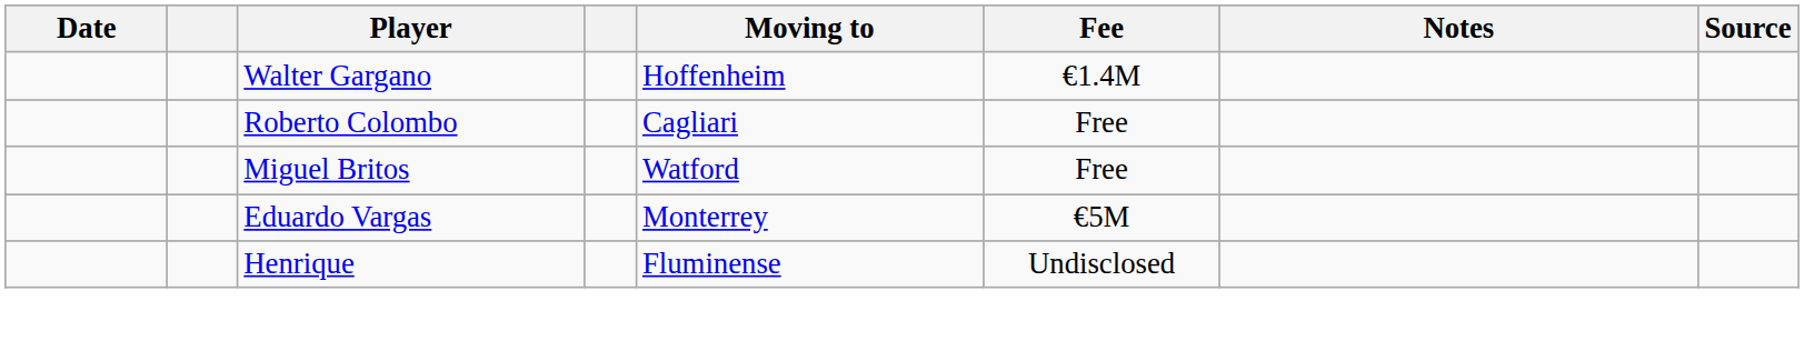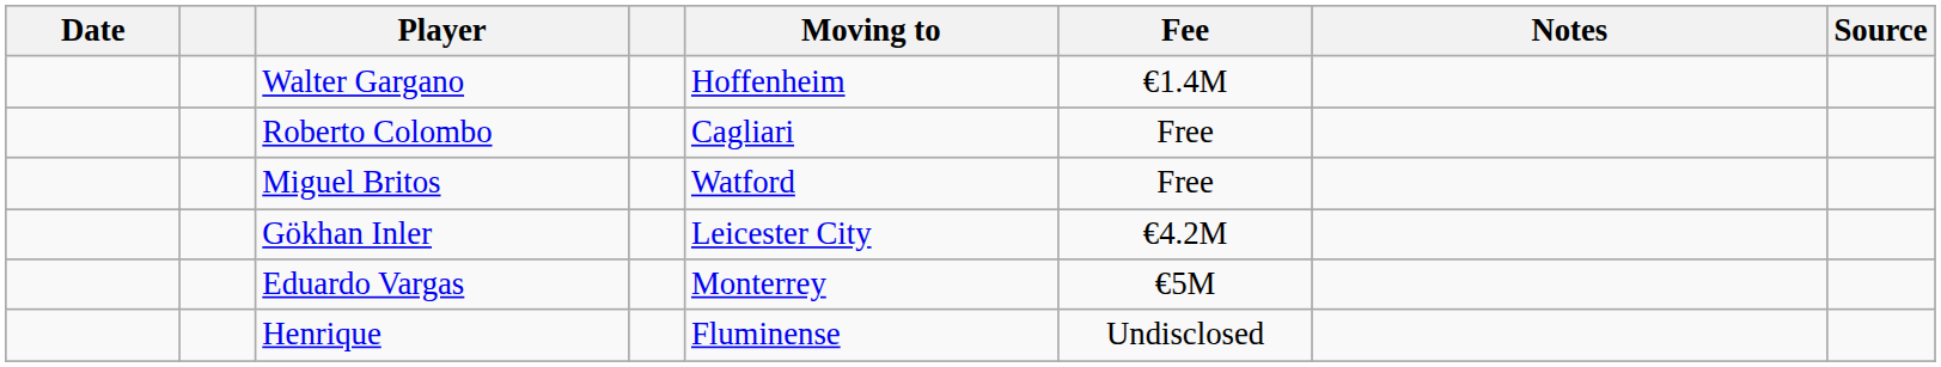 <table class="wikitable sortable">
 <tr>
 <th style="width:80px;">Date</th>
 <th style="width:30px;"></th>
 <th style="width:180px;">Player</th>
 <th style="width:20px;"></th>
 <th style="width:180px;">Moving to</th>
 <th style="width:120px;" class="unsortable">Fee</th>
 <th style="width:250px;" class="unsortable">Notes</th>
 <th style="width:20px;">Source</th>
 </tr>
 <tr>
 <td></td>
 <td align=center></td>
 <td> <a href='#'>Walter Gargano</a></td>
 <td></td>
 <td> <a href='#'>Hoffenheim</a></td>
 <td align=center>€1.4M</td>
 <td align=center></td>
 <td></td>
 </tr>
 <tr>
 <td></td>
 <td align=center></td>
 <td> <a href='#'>Roberto Colombo</a></td>
 <td></td>
 <td> <a href='#'>Cagliari</a></td>
 <td align=center>Free</td>
 <td align=center></td>
 <td></td>
 </tr>
 <tr>
 <td></td>
 <td align=center></td>
 <td> <a href='#'>Miguel Britos</a></td>
 <td></td>
 <td> <a href='#'>Watford</a></td>
 <td align=center>Free</td>
 <td align=center></td>
 <td></td>
 </tr>
 <tr>
 <td></td>
 <td align=center></td>
+<td> <a href='#'>Gökhan Inler</a></td>
+<td></td>
+<td> <a href='#'>Leicester City</a></td>
+<td align=center>€4.2M</td>
+<td align=center></td>
+<td></td>
+</tr>
+<tr>
+<td></td>
+<td align=center></td>
 <td> <a href='#'>Eduardo Vargas</a></td>
 <td></td>
 <td> <a href='#'>Monterrey</a></td>
 <td align=center>€5M</td>
 <td align=center></td>
 <td></td>
 </tr>
 <tr>
 <td></td>
 <td align=center></td>
 <td> <a href='#'>Henrique</a></td>
 <td></td>
 <td> <a href='#'>Fluminense</a></td>
 <td align=center>Undisclosed</td>
 <td align=center></td>
 <td></td>
 </tr>
 </table>
